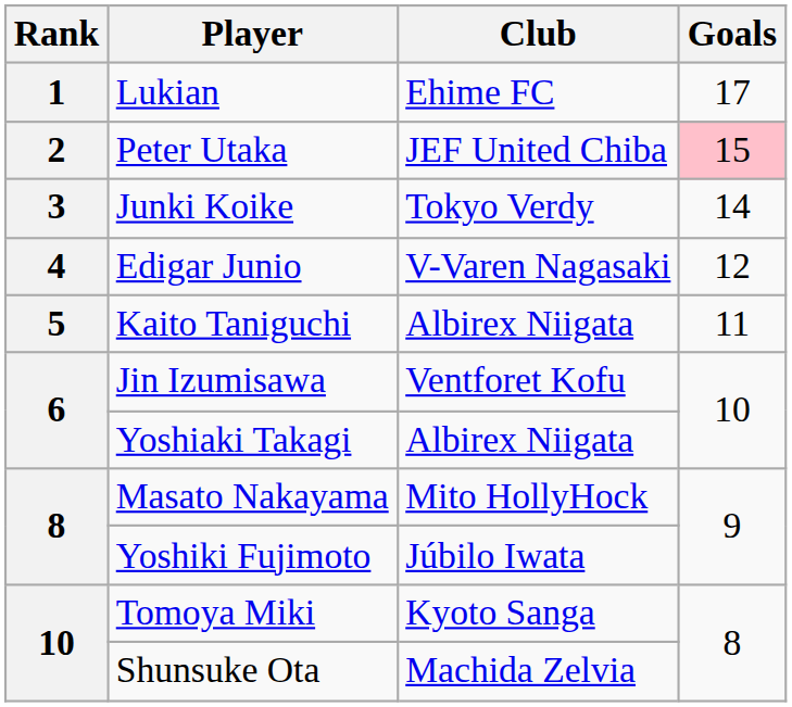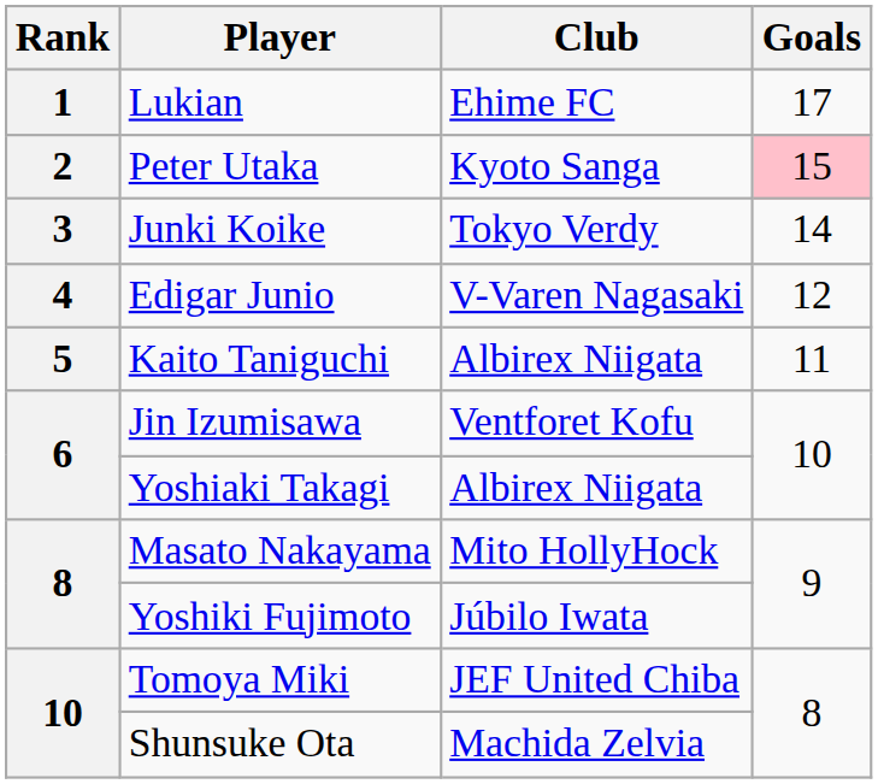 <table class="wikitable" style="text-align:center">
 <tr>
 <th>Rank</th>
 <th>Player</th>
 <th>Club</th>
 <th>Goals</th>
 </tr>
 <tr>
 <th rowspan=1>1</th>
 <td align="left"> <a href='#'>Lukian</a></td>
 <td align="left"><a href='#'>Ehime FC</a></td>
 <td>17</td>
 </tr>
 <tr>
 <th>2</th>
 <td align="left"> <a href='#'>Peter Utaka</a></td>
-<td align="left"><a href='#'>JEF United Chiba</a></td>
+<td align="left"><a href='#'>Kyoto Sanga</a></td>
 <td style="background: pink;">15</td>
 </tr>
 <tr>
 <th>3</th>
 <td align="left"> <a href='#'>Junki Koike</a></td>
 <td align="left"><a href='#'>Tokyo Verdy</a></td>
 <td>14</td>
 </tr>
 <tr>
 <th>4</th>
 <td align="left"> <a href='#'>Edigar Junio</a></td>
 <td align="left"><a href='#'>V-Varen Nagasaki</a></td>
 <td>12</td>
 </tr>
 <tr>
 <th>5</th>
 <td align="left"> <a href='#'>Kaito Taniguchi</a></td>
 <td align="left"><a href='#'>Albirex Niigata</a></td>
 <td>11</td>
 </tr>
 <tr>
 <th rowspan="2">6</th>
 <td align="left"> <a href='#'>Jin Izumisawa</a></td>
 <td align="left"><a href='#'>Ventforet Kofu</a></td>
 <td rowspan="2">10</td>
 </tr>
 <tr>
 <td align="left"> <a href='#'>Yoshiaki Takagi</a></td>
 <td align="left"><a href='#'>Albirex Niigata</a></td>
 </tr>
 <tr>
 <th rowspan="2">8</th>
 <td align="left"> <a href='#'>Masato Nakayama</a></td>
 <td align="left"><a href='#'>Mito HollyHock</a></td>
 <td rowspan="2">9</td>
 </tr>
 <tr>
 <td align="left"> <a href='#'>Yoshiki Fujimoto</a></td>
 <td align="left"><a href='#'>Júbilo Iwata</a></td>
 </tr>
 <tr>
 <th rowspan="2">10</th>
 <td align="left"> <a href='#'>Tomoya Miki</a></td>
-<td align="left"><a href='#'>Kyoto Sanga</a></td>
+<td align="left"><a href='#'>JEF United Chiba</a></td>
 <td rowspan="2">8</td>
 </tr>
 <tr>
 <td align="left"> Shunsuke Ota</td>
 <td align="left"><a href='#'>Machida Zelvia</a></td>
 </tr>
 </table>
